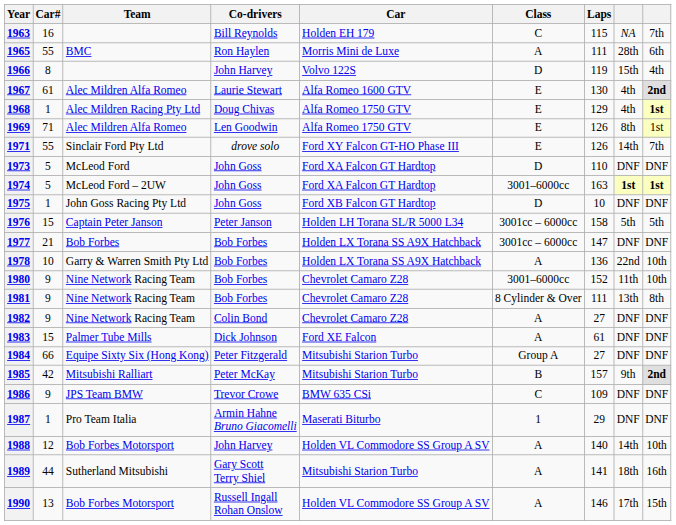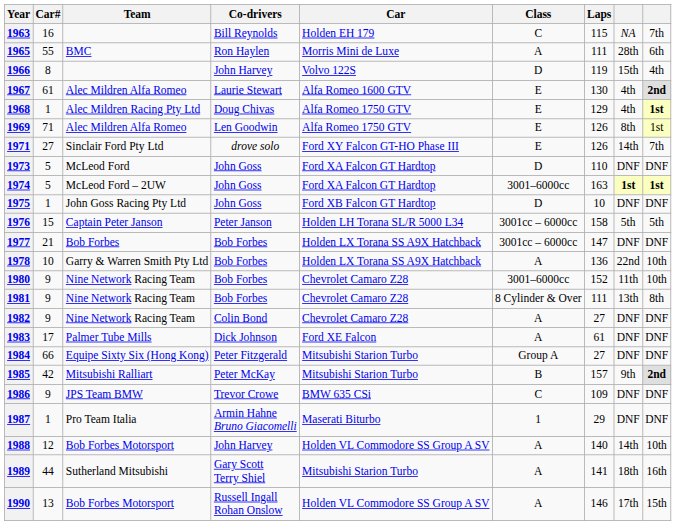 <table class="wikitable" style="font-size:90%">
 <tr>
 <th>Year</th>
 <th>Car#</th>
 <th>Team</th>
 <th>Co-drivers</th>
 <th>Car</th>
 <th>Class</th>
 <th>Laps</th>
 <th></th>
 <th></th>
 </tr>
 <tr align="center">
 <th><a href='#'>1963</a></th>
 <td>16</td>
 <td align="left"></td>
 <td align="left"> <a href='#'>Bill Reynolds</a></td>
 <td align="left"><a href='#'>Holden EH 179</a></td>
 <td>C</td>
 <td>115</td>
 <td><em>NA</em></td>
 <td>7th</td>
 </tr>
 <tr align="center">
 <th><a href='#'>1965</a></th>
 <td>55</td>
 <td align="left"> <a href='#'>BMC</a></td>
 <td align="left"> <a href='#'>Ron Haylen</a></td>
 <td align="left"><a href='#'>Morris Mini de Luxe</a></td>
 <td>A</td>
 <td>111</td>
 <td>28th</td>
 <td>6th</td>
 </tr>
 <tr align="center">
 <th><a href='#'>1966</a></th>
 <td>8</td>
 <td align="left"></td>
 <td align="left"> <a href='#'>John Harvey</a></td>
 <td align="left"><a href='#'>Volvo 122S</a></td>
 <td>D</td>
 <td>119</td>
 <td>15th</td>
 <td>4th</td>
 </tr>
 <tr align="center">
 <th><a href='#'>1967</a></th>
 <td>61</td>
 <td align="left"> <a href='#'>Alec Mildren Alfa Romeo</a></td>
 <td align="left"> <a href='#'>Laurie Stewart</a></td>
 <td align="left"><a href='#'>Alfa Romeo 1600 GTV</a></td>
 <td>E</td>
 <td>130</td>
 <td>4th</td>
 <td style="background:#dfdfdf;"><strong>2nd</strong></td>
 </tr>
 <tr align="center">
 <th><a href='#'>1968</a></th>
 <td>1</td>
 <td align="left"> <a href='#'>Alec Mildren Racing Pty Ltd</a></td>
 <td align="left"> <a href='#'>Doug Chivas</a></td>
 <td align="left"><a href='#'>Alfa Romeo 1750 GTV</a></td>
 <td>E</td>
 <td>129</td>
 <td>4th</td>
 <td style="background:#fbffbf;"><strong>1st</strong></td>
 </tr>
 <tr align="center">
 <th><a href='#'>1969</a></th>
 <td>71</td>
 <td align="left"> <a href='#'>Alec Mildren Alfa Romeo</a></td>
 <td align="left"> <a href='#'>Len Goodwin</a></td>
 <td align="left"><a href='#'>Alfa Romeo 1750 GTV</a></td>
 <td>E</td>
 <td>126</td>
 <td>8th</td>
 <td style="background:#fbffbf;">1st</td>
 </tr>
 <tr align="center">
 <th><a href='#'>1971</a></th>
-<td>55</td>
+<td>27</td>
 <td align="left"> Sinclair Ford Pty Ltd</td>
 <td><em>drove solo</em></td>
 <td align="left"><a href='#'>Ford XY Falcon GT-HO Phase III</a></td>
 <td>E</td>
 <td>126</td>
 <td>14th</td>
 <td>7th</td>
 </tr>
 <tr align="center">
 <th><a href='#'>1973</a></th>
 <td>5</td>
 <td align="left"> McLeod Ford</td>
 <td align="left"> <a href='#'>John Goss</a></td>
 <td align="left"><a href='#'>Ford XA Falcon GT Hardtop</a></td>
 <td>D</td>
 <td>110</td>
 <td>DNF</td>
 <td>DNF</td>
 </tr>
 <tr align="center">
 <th><a href='#'>1974</a></th>
 <td>5</td>
 <td align="left"> McLeod Ford – 2UW</td>
 <td align="left"> <a href='#'>John Goss</a></td>
 <td align="left"><a href='#'>Ford XA Falcon GT Hardtop</a></td>
 <td>3001–6000cc</td>
 <td>163</td>
 <td style="background:#fbffbf;"><strong>1st</strong></td>
 <td style="background:#fbffbf;"><strong>1st</strong></td>
 </tr>
 <tr align="center">
 <th><a href='#'>1975</a></th>
 <td>1</td>
 <td align="left"> John Goss Racing Pty Ltd</td>
 <td align="left"> <a href='#'>John Goss</a></td>
 <td align="left"><a href='#'>Ford XB Falcon GT Hardtop</a></td>
 <td>D</td>
 <td>10</td>
 <td>DNF</td>
 <td>DNF</td>
 </tr>
 <tr align="center">
 <th><a href='#'>1976</a></th>
 <td>15</td>
 <td align="left"> <a href='#'>Captain Peter Janson</a></td>
 <td align="left"> <a href='#'>Peter Janson</a></td>
 <td align="left"><a href='#'>Holden LH Torana SL/R 5000 L34</a></td>
 <td>3001cc – 6000cc</td>
 <td>158</td>
 <td>5th</td>
 <td>5th</td>
 </tr>
 <tr align="center">
 <th><a href='#'>1977</a></th>
 <td>21</td>
 <td align="left"> <a href='#'>Bob Forbes</a></td>
 <td align="left"> <a href='#'>Bob Forbes</a></td>
 <td align="left"><a href='#'>Holden LX Torana SS A9X Hatchback</a></td>
 <td>3001cc – 6000cc</td>
 <td>147</td>
 <td>DNF</td>
 <td>DNF</td>
 </tr>
 <tr align="center">
 <th><a href='#'>1978</a></th>
 <td>10</td>
 <td align="left"> Garry & Warren Smith Pty Ltd</td>
 <td align="left"> <a href='#'>Bob Forbes</a></td>
 <td align="left"><a href='#'>Holden LX Torana SS A9X Hatchback</a></td>
 <td>A</td>
 <td>136</td>
 <td>22nd</td>
 <td>10th</td>
 </tr>
 <tr align="center">
 <th><a href='#'>1980</a></th>
 <td>9</td>
 <td align="left"> <a href='#'>Nine Network</a> Racing Team</td>
 <td align="left"> <a href='#'>Bob Forbes</a></td>
 <td align="left"><a href='#'>Chevrolet Camaro Z28</a></td>
 <td>3001–6000cc</td>
 <td>152</td>
 <td>11th</td>
 <td>10th</td>
 </tr>
 <tr align="center">
 <th><a href='#'>1981</a></th>
 <td>9</td>
 <td align="left"> <a href='#'>Nine Network</a> Racing Team</td>
 <td align="left"> <a href='#'>Bob Forbes</a></td>
 <td align="left"><a href='#'>Chevrolet Camaro Z28</a></td>
 <td>8 Cylinder & Over</td>
 <td>111</td>
 <td>13th</td>
 <td>8th</td>
 </tr>
 <tr align="center">
 <th><a href='#'>1982</a></th>
 <td>9</td>
 <td align="left"> <a href='#'>Nine Network</a> Racing Team</td>
 <td align="left"> <a href='#'>Colin Bond</a></td>
 <td align="left"><a href='#'>Chevrolet Camaro Z28</a></td>
 <td>A</td>
 <td>27</td>
 <td>DNF</td>
 <td>DNF</td>
 </tr>
 <tr align="center">
 <th><a href='#'>1983</a></th>
-<td>15</td>
+<td>17</td>
 <td align="left"> <a href='#'>Palmer Tube Mills</a></td>
 <td align="left"> <a href='#'>Dick Johnson</a></td>
 <td align="left"><a href='#'>Ford XE Falcon</a></td>
 <td>A</td>
 <td>61</td>
 <td>DNF</td>
 <td>DNF</td>
 </tr>
 <tr align="center">
 <th><a href='#'>1984</a></th>
 <td>66</td>
 <td align="left"> <a href='#'>Equipe Sixty Six (Hong Kong)</a></td>
 <td align="left"> <a href='#'>Peter Fitzgerald</a></td>
 <td align="left"><a href='#'>Mitsubishi Starion Turbo</a></td>
 <td>Group A</td>
 <td>27</td>
 <td>DNF</td>
 <td>DNF</td>
 </tr>
 <tr align="center">
 <th><a href='#'>1985</a></th>
 <td>42</td>
 <td align="left"> <a href='#'>Mitsubishi Ralliart</a></td>
 <td align="left"> <a href='#'>Peter McKay</a></td>
 <td align="left"><a href='#'>Mitsubishi Starion Turbo</a></td>
 <td>B</td>
 <td>157</td>
 <td>9th</td>
 <td style="background:#dfdfdf;"><strong>2nd</strong></td>
 </tr>
 <tr align="center">
 <th><a href='#'>1986</a></th>
 <td>9</td>
 <td align="left"> <a href='#'>JPS Team BMW</a></td>
 <td align="left"> <a href='#'>Trevor Crowe</a></td>
 <td align="left"><a href='#'>BMW 635 CSi</a></td>
 <td>C</td>
 <td>109</td>
 <td>DNF</td>
 <td>DNF</td>
 </tr>
 <tr align="center">
 <th><a href='#'>1987</a></th>
 <td>1</td>
 <td align="left"> Pro Team Italia</td>
 <td align="left"> <a href='#'>Armin Hahne</a><br> <em><a href='#'>Bruno Giacomelli</a></em></td>
 <td align="left"><a href='#'>Maserati Biturbo</a></td>
 <td>1</td>
 <td>29</td>
 <td>DNF</td>
 <td>DNF</td>
 </tr>
 <tr align="center">
 <th><a href='#'>1988</a></th>
 <td>12</td>
 <td align="left"> <a href='#'>Bob Forbes Motorsport</a></td>
 <td align="left"> <a href='#'>John Harvey</a></td>
 <td align="left"><a href='#'>Holden VL Commodore SS Group A SV</a></td>
 <td>A</td>
 <td>140</td>
 <td>14th</td>
 <td>10th</td>
 </tr>
 <tr align="center">
 <th><a href='#'>1989</a></th>
 <td>44</td>
 <td align="left"> Sutherland Mitsubishi</td>
 <td align="left"> <a href='#'>Gary Scott</a><br> <a href='#'>Terry Shiel</a></td>
 <td align="left"><a href='#'>Mitsubishi Starion Turbo</a></td>
 <td>A</td>
 <td>141</td>
 <td>18th</td>
 <td>16th</td>
 </tr>
 <tr align="center">
 <th><a href='#'>1990</a></th>
 <td>13</td>
 <td align="left"> <a href='#'>Bob Forbes Motorsport</a></td>
 <td align="left"> <a href='#'>Russell Ingall</a><br> <a href='#'>Rohan Onslow</a></td>
 <td align="left"><a href='#'>Holden VL Commodore SS Group A SV</a></td>
 <td>A</td>
 <td>146</td>
 <td>17th</td>
 <td>15th</td>
 </tr>
 </table>
